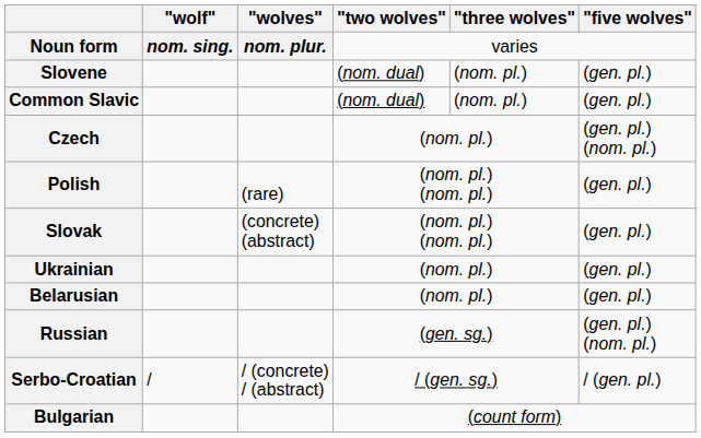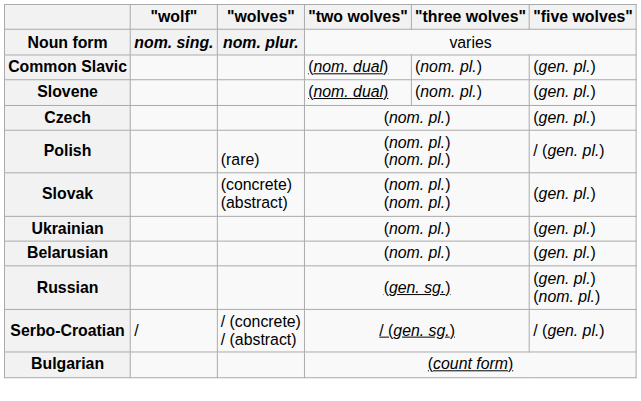 <table class="wikitable">
 <tr>
 <th></th>
 <th>"wolf"</th>
 <th>"wolves"</th>
 <th>"two wolves"</th>
 <th>"three wolves"</th>
 <th>"five wolves"</th>
 </tr>
 <tr>
 <th>Noun form</th>
 <th><em>nom. sing.</em></th>
 <th><em>nom. plur.</em></th>
 <td colspan="3" align="center">varies</td>
 </tr>
 <tr>
-<th>Slovene</th>
+<th>Common Slavic</th>
 <td></td>
 <td></td>
 <td><u> (<em>nom. dual</em>)</u></td>
 <td> (<em>nom. pl.</em>)</td>
 <td> (<em>gen. pl.</em>)</td>
 </tr>
 <tr>
-<th>Common Slavic</th>
+<th>Slovene</th>
 <td></td>
 <td></td>
 <td><u> (<em>nom. dual</em>)</u></td>
 <td> (<em>nom. pl.</em>)</td>
 <td> (<em>gen. pl.</em>)</td>
 </tr>
 <tr>
 <th>Czech</th>
 <td></td>
 <td></td>
 <td colspan="2" align="center"> (<em>nom. pl.</em>)</td>
-<td> (<em>gen. pl.</em>) <br> (<em>nom. pl.</em>)</td>
+<td> (<em>gen. pl.</em>)</td>
 </tr>
 <tr>
 <th>Polish</th>
 <td></td>
 <td><br> (rare)</td>
 <td colspan="2" align="center"> (<em>nom. pl.</em>)<br> (<em>nom. pl.</em>)</td>
-<td> (<em>gen. pl.</em>)</td>
+<td> /  (<em>gen. pl.</em>)</td>
 </tr>
 <tr>
 <th>Slovak</th>
 <td></td>
 <td> (concrete)<br> (abstract)</td>
 <td colspan="2" align="center"> (<em>nom. pl.</em>) <br> (<em>nom. pl.</em>)</td>
 <td>  (<em>gen. pl.</em>)</td>
 </tr>
 <tr>
 <th>Ukrainian</th>
 <td> </td>
 <td> </td>
 <td colspan="2" align="center">  (<em>nom. pl.</em>)</td>
 <td>  (<em>gen. pl.</em>)</td>
 </tr>
 <tr>
 <th>Belarusian</th>
 <td> </td>
 <td> </td>
 <td colspan="2" align="center">  (<em>nom. pl.</em>)</td>
 <td>  (<em>gen. pl.</em>)</td>
 </tr>
 <tr>
 <th>Russian</th>
 <td> </td>
 <td> </td>
 <td colspan="2" align="center"><u>  (<em>gen. sg.</em>)</u></td>
 <td> (<em>gen. pl.</em>) <br> (<em>nom. pl.</em>)</td>
 </tr>
 <tr>
 <th>Serbo-Croatian</th>
 <td> / </td>
 <td> /  (concrete)<br> /  (abstract)</td>
 <td colspan="2" align="center"><u> /  (<em>gen. sg.</em>)</u></td>
 <td> /  (<em>gen. pl.</em>)</td>
 </tr>
 <tr>
 <th>Bulgarian</th>
 <td> </td>
 <td> </td>
 <td colspan="3" align="center"><u>  (<em>count form</em>)</u></td>
 </tr>
 </table>
